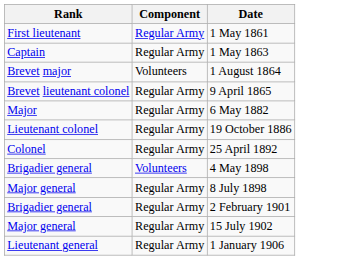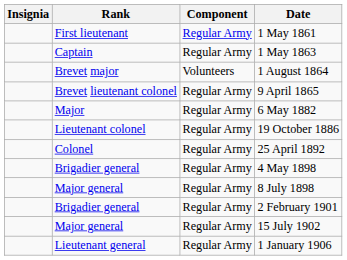 <table class="wikitable">
 <tr>
+<th>Insignia</th>
 <th>Rank</th>
 <th>Component</th>
 <th>Date</th>
 </tr>
 <tr>
+<td></td>
 <td><a href='#'>First lieutenant</a></td>
 <td><a href='#'>Regular Army</a></td>
 <td>1 May 1861</td>
 </tr>
 <tr>
+<td></td>
 <td><a href='#'>Captain</a></td>
 <td>Regular Army</td>
 <td>1 May 1863</td>
 </tr>
 <tr>
+<td></td>
 <td><a href='#'>Brevet</a> <a href='#'>major</a></td>
 <td>Volunteers</td>
 <td>1 August 1864</td>
 </tr>
 <tr>
+<td></td>
 <td><a href='#'>Brevet</a> <a href='#'>lieutenant colonel</a></td>
 <td>Regular Army</td>
 <td>9 April 1865</td>
 </tr>
 <tr>
+<td></td>
 <td><a href='#'>Major</a></td>
 <td>Regular Army</td>
 <td>6 May 1882</td>
 </tr>
 <tr>
+<td></td>
 <td><a href='#'>Lieutenant colonel</a></td>
 <td>Regular Army</td>
 <td>19 October 1886</td>
 </tr>
 <tr>
+<td></td>
 <td><a href='#'>Colonel</a></td>
 <td>Regular Army</td>
 <td>25 April 1892</td>
 </tr>
 <tr>
+<td></td>
 <td><a href='#'>Brigadier general</a></td>
-<td><a href='#'>Volunteers</a></td>
+<td>Regular Army</td>
 <td>4 May 1898</td>
 </tr>
 <tr>
+<td></td>
 <td><a href='#'>Major general</a></td>
 <td>Regular Army</td>
 <td>8 July 1898</td>
 </tr>
 <tr>
+<td></td>
 <td><a href='#'>Brigadier general</a></td>
 <td>Regular Army</td>
 <td>2 February 1901</td>
 </tr>
 <tr>
+<td></td>
 <td><a href='#'>Major general</a></td>
 <td>Regular Army</td>
 <td>15 July 1902</td>
 </tr>
 <tr>
+<td></td>
 <td><a href='#'>Lieutenant general</a></td>
 <td>Regular Army</td>
 <td>1 January 1906</td>
 </tr>
 </table>
